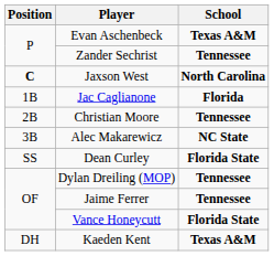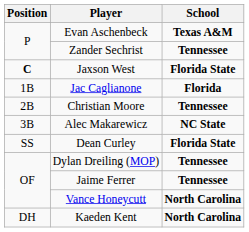 <table class="wikitable" style=text-align:center>
 <tr>
 <th>Position</th>
 <th>Player</th>
 <th>School</th>
 </tr>
 <tr>
 <td rowspan=2>P</td>
 <td>Evan Aschenbeck</td>
 <td style=><strong>Texas A&M</strong></td>
 </tr>
 <tr>
 <td>Zander Sechrist</td>
 <td style=><strong>Tennessee</strong></td>
 </tr>
 <tr>
 <td><strong>C</strong></td>
 <td>Jaxson West</td>
-<td style=><strong>North Carolina</strong></td>
+<td style=><strong>Florida State</strong></td>
 </tr>
 <tr>
 <td>1B</td>
 <td><a href='#'>Jac Caglianone</a></td>
 <td style=><strong>Florida</strong></td>
 </tr>
 <tr>
 <td>2B</td>
 <td>Christian Moore</td>
 <td style=><strong>Tennessee</strong></td>
 </tr>
 <tr>
 <td>3B</td>
 <td>Alec Makarewicz</td>
 <td style=><strong>NC State</strong></td>
 </tr>
 <tr>
 <td>SS</td>
 <td>Dean Curley</td>
 <td style=><strong>Florida State</strong></td>
 </tr>
 <tr>
 <td rowspan=3>OF</td>
 <td>Dylan Dreiling (<a href='#'>MOP</a>)</td>
 <td style=><strong>Tennessee</strong></td>
 </tr>
 <tr>
 <td>Jaime Ferrer</td>
 <td style=><strong>Tennessee</strong></td>
 </tr>
 <tr>
 <td><a href='#'>Vance Honeycutt</a></td>
-<td style=><strong>Florida State</strong></td>
+<td style=><strong>North Carolina</strong></td>
 </tr>
 <tr>
 <td>DH</td>
 <td>Kaeden Kent</td>
-<td style=><strong>Texas A&M</strong></td>
+<td style=><strong>North Carolina</strong></td>
 </tr>
 </table>
